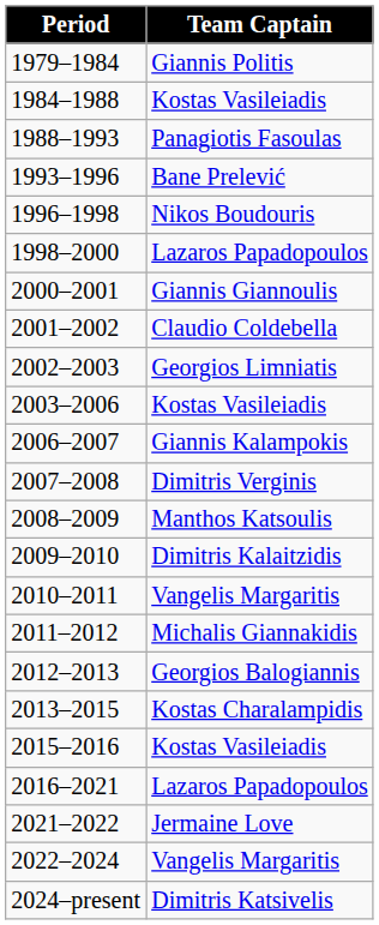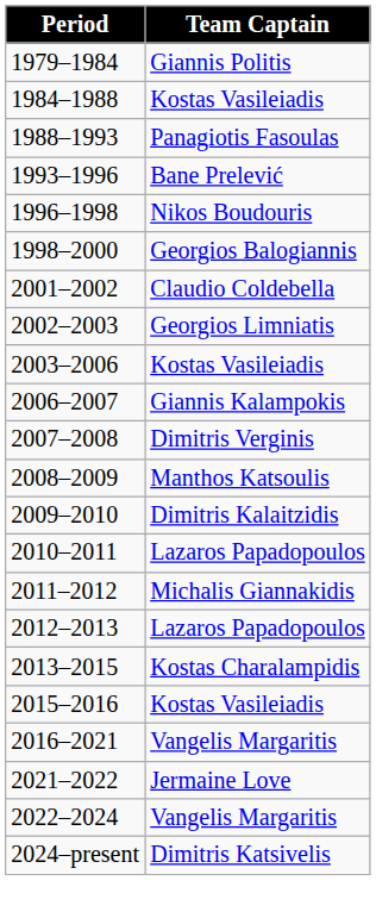 <table class="wikitable alternance">
 <tr>
 <th style="color:white; background:black;">Period</th>
 <th style="color:white; background:black;">Team Captain</th>
 </tr>
 <tr>
 <td align=left>1979–1984</td>
 <td align=left> <a href='#'>Giannis Politis</a></td>
 </tr>
 <tr>
 <td align=left>1984–1988</td>
 <td align=left> <a href='#'>Kostas Vasileiadis</a></td>
 </tr>
 <tr>
 <td align=left>1988–1993</td>
 <td align=left> <a href='#'>Panagiotis Fasoulas</a></td>
 </tr>
 <tr>
 <td align=left>1993–1996</td>
 <td align=left> <a href='#'>Bane Prelević</a></td>
 </tr>
 <tr>
 <td align=left>1996–1998</td>
 <td align=left> <a href='#'>Nikos Boudouris</a></td>
 </tr>
 <tr>
 <td align=left>1998–2000</td>
-<td align=left> <a href='#'>Lazaros Papadopoulos</a></td>
-</tr>
-<tr>
-<td align=left>2000–2001</td>
-<td align=left> <a href='#'>Giannis Giannoulis</a></td>
+<td align=left> <a href='#'>Georgios Balogiannis</a></td>
 </tr>
 <tr>
 <td align=left>2001–2002</td>
 <td align=left> <a href='#'>Claudio Coldebella</a></td>
 </tr>
 <tr>
 <td align=left>2002–2003</td>
 <td align=left> <a href='#'>Georgios Limniatis</a></td>
 </tr>
 <tr>
 <td align=left>2003–2006</td>
 <td align=left> <a href='#'>Kostas Vasileiadis</a></td>
 </tr>
 <tr>
 <td align=left>2006–2007</td>
 <td align=left> <a href='#'>Giannis Kalampokis</a></td>
 </tr>
 <tr>
 <td align=left>2007–2008</td>
 <td align=left> <a href='#'>Dimitris Verginis</a></td>
 </tr>
 <tr>
 <td align=left>2008–2009</td>
 <td align=left> <a href='#'>Manthos Katsoulis</a></td>
 </tr>
 <tr>
 <td align=left>2009–2010</td>
 <td align=left> <a href='#'>Dimitris Kalaitzidis</a></td>
 </tr>
 <tr>
 <td align=left>2010–2011</td>
-<td align=left> <a href='#'>Vangelis Margaritis</a></td>
+<td align=left> <a href='#'>Lazaros Papadopoulos</a></td>
 </tr>
 <tr>
 <td align=left>2011–2012</td>
 <td align=left> <a href='#'>Michalis Giannakidis</a></td>
 </tr>
 <tr>
 <td align=left>2012–2013</td>
-<td align=left> <a href='#'>Georgios Balogiannis</a></td>
+<td align=left> <a href='#'>Lazaros Papadopoulos</a></td>
 </tr>
 <tr>
 <td align=left>2013–2015</td>
 <td align=left> <a href='#'>Kostas Charalampidis</a></td>
 </tr>
 <tr>
 <td align=left>2015–2016</td>
 <td align=left> <a href='#'>Kostas Vasileiadis</a></td>
 </tr>
 <tr>
 <td align=left>2016–2021</td>
-<td align=left> <a href='#'>Lazaros Papadopoulos</a></td>
+<td align=left> <a href='#'>Vangelis Margaritis</a></td>
 </tr>
 <tr>
 <td align=left>2021–2022</td>
 <td align=left> <a href='#'>Jermaine Love</a></td>
 </tr>
 <tr>
 <td align=left>2022–2024</td>
 <td align=left> <a href='#'>Vangelis Margaritis</a></td>
 </tr>
 <tr>
 <td align=left>2024–present</td>
 <td align=left> <a href='#'>Dimitris Katsivelis</a></td>
 </tr>
 </table>
